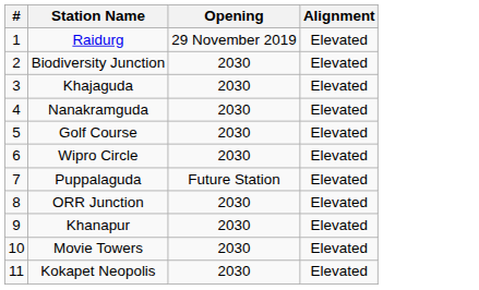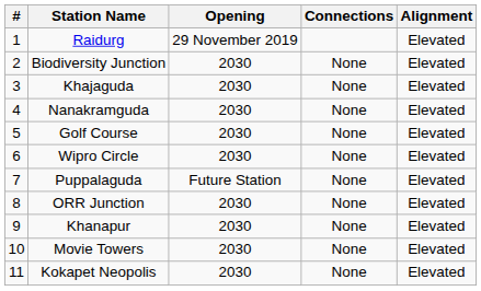 <table class="wikitable" style="text-align: center;">
 <tr>
 <th>#</th>
 <th>Station Name</th>
 <th>Opening</th>
+<th>Connections</th>
 <th>Alignment</th>
 </tr>
 <tr>
 <td>1</td>
 <td><a href='#'>Raidurg</a></td>
 <td>29 November 2019</td>
+<td></td>
 <td>Elevated</td>
 </tr>
 <tr>
 <td>2</td>
 <td>Biodiversity Junction</td>
 <td>2030</td>
+<td>None</td>
 <td>Elevated</td>
 </tr>
 <tr>
 <td>3</td>
 <td>Khajaguda</td>
 <td>2030</td>
+<td>None</td>
 <td>Elevated</td>
 </tr>
 <tr>
 <td>4</td>
 <td>Nanakramguda</td>
 <td>2030</td>
+<td>None</td>
 <td>Elevated</td>
 </tr>
 <tr>
 <td>5</td>
 <td>Golf Course</td>
 <td>2030</td>
+<td>None</td>
 <td>Elevated</td>
 </tr>
 <tr>
 <td>6</td>
 <td>Wipro Circle</td>
 <td>2030</td>
+<td>None</td>
 <td>Elevated</td>
 </tr>
 <tr>
 <td>7</td>
 <td>Puppalaguda</td>
 <td>Future Station</td>
+<td>None</td>
 <td>Elevated</td>
 </tr>
 <tr>
 <td>8</td>
 <td>ORR Junction</td>
 <td>2030</td>
+<td>None</td>
 <td>Elevated</td>
 </tr>
 <tr>
 <td>9</td>
 <td>Khanapur</td>
 <td>2030</td>
+<td>None</td>
 <td>Elevated</td>
 </tr>
 <tr>
 <td>10</td>
 <td>Movie Towers</td>
 <td>2030</td>
+<td>None</td>
 <td>Elevated</td>
 </tr>
 <tr>
 <td>11</td>
 <td>Kokapet Neopolis</td>
 <td>2030</td>
+<td>None</td>
 <td>Elevated</td>
 </tr>
 </table>
